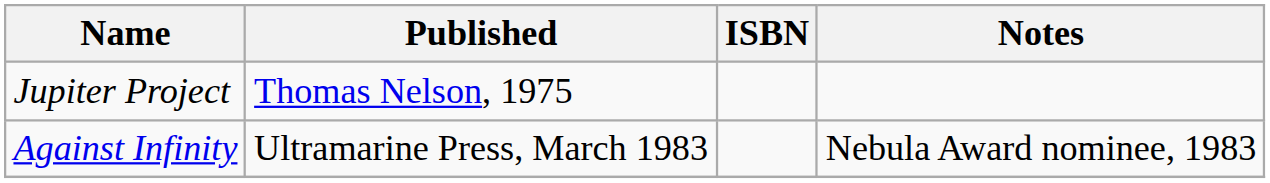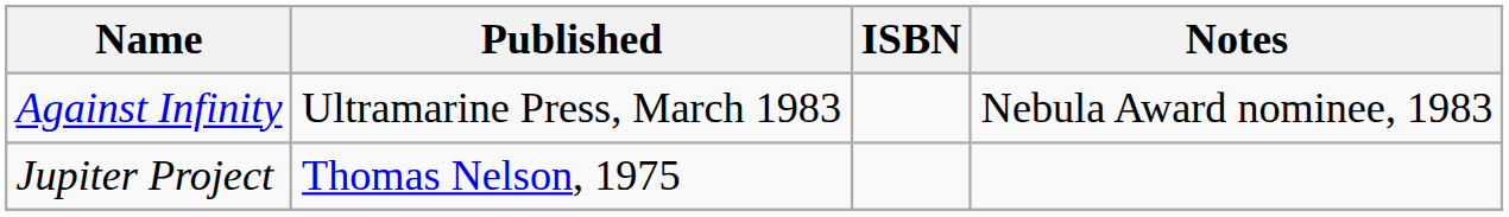 <table class="wikitable sortable" id="noveltable" border="1">
 <tr>
 <th>Name</th>
 <th>Published</th>
 <th>ISBN</th>
 <th>Notes</th>
 </tr>
 <tr>
+<td><em><a href='#'>Against Infinity</a></em></td>
+<td>Ultramarine Press, March 1983</td>
+<td></td>
+<td>Nebula Award nominee, 1983</td>
+</tr>
+<tr>
 <td><em>Jupiter Project</em></td>
 <td><a href='#'>Thomas Nelson</a>, 1975</td>
 <td></td>
 <td></td>
 </tr>
 <tr>
-<td><em><a href='#'>Against Infinity</a></em></td>
-<td>Ultramarine Press, March 1983</td>
-<td></td>
-<td>Nebula Award nominee, 1983</td>
-</tr>
-<tr>
 </tr>
 </table>
